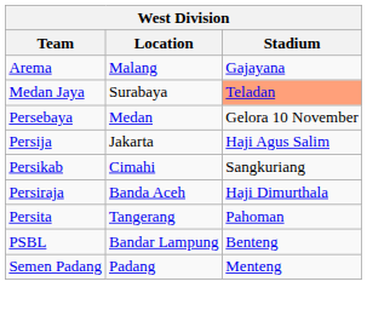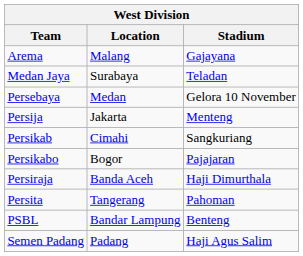 <table class="wikitable" style="text-align: left;">
 <tr>
 <th colspan="3">West Division</th>
 </tr>
 <tr>
 <th>Team</th>
 <th>Location</th>
 <th>Stadium</th>
 </tr>
 <tr>
 <td><a href='#'>Arema</a></td>
 <td><a href='#'>Malang</a></td>
 <td><a href='#'>Gajayana</a></td>
 </tr>
 <tr>
 <td><a href='#'>Medan Jaya</a></td>
 <td>Surabaya</td>
-<td style="background: lightsalmon;"><a href='#'>Teladan</a></td>
+<td><a href='#'>Teladan</a></td>
 </tr>
 <tr>
 <td><a href='#'>Persebaya</a></td>
 <td><a href='#'>Medan</a></td>
 <td>Gelora 10 November</td>
 </tr>
 <tr>
 <td><a href='#'>Persija</a></td>
 <td>Jakarta </td>
-<td><a href='#'>Haji Agus Salim</a></td>
+<td><a href='#'>Menteng</a></td>
 </tr>
 <tr>
 <td><a href='#'>Persikab</a></td>
 <td><a href='#'>Cimahi</a></td>
 <td>Sangkuriang</td>
+</tr>
+<tr>
+<td><a href='#'>Persikabo</a></td>
+<td>Bogor</td>
+<td><a href='#'>Pajajaran</a></td>
 </tr>
 <tr>
 <td><a href='#'>Persiraja</a></td>
 <td><a href='#'>Banda Aceh</a></td>
 <td><a href='#'>Haji Dimurthala</a></td>
 </tr>
 <tr>
 <td><a href='#'>Persita</a></td>
 <td><a href='#'>Tangerang</a></td>
 <td><a href='#'>Pahoman</a></td>
 </tr>
 <tr>
 <td><a href='#'>PSBL</a></td>
 <td><a href='#'>Bandar Lampung</a></td>
 <td><a href='#'>Benteng</a></td>
 </tr>
 <tr>
 <td><a href='#'>Semen Padang</a></td>
 <td><a href='#'>Padang</a></td>
-<td><a href='#'>Menteng</a></td>
+<td><a href='#'>Haji Agus Salim</a></td>
 </tr>
 </table>
